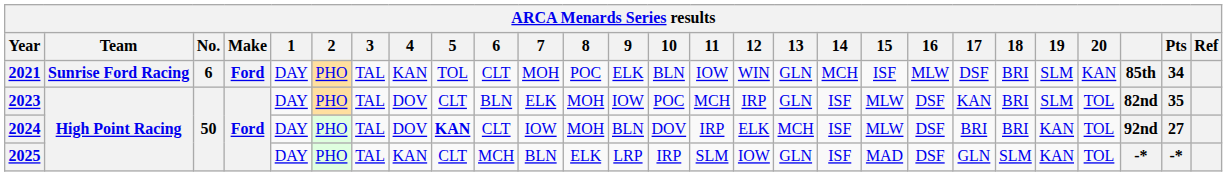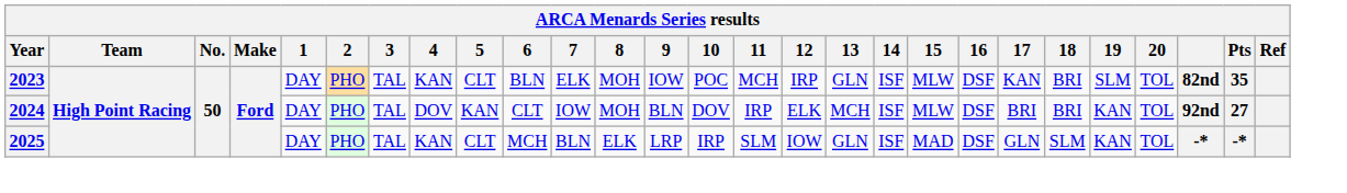 <table class="wikitable" style="text-align:center; font-size:75%">
 <tr>
 <th colspan=27><a href='#'>ARCA Menards Series</a> results</th>
 </tr>
 <tr>
 <th>Year</th>
 <th>Team</th>
 <th>No.</th>
 <th>Make</th>
 <th>1</th>
 <th>2</th>
 <th>3</th>
 <th>4</th>
 <th>5</th>
 <th>6</th>
 <th>7</th>
 <th>8</th>
 <th>9</th>
 <th>10</th>
 <th>11</th>
 <th>12</th>
 <th>13</th>
 <th>14</th>
 <th>15</th>
 <th>16</th>
 <th>17</th>
 <th>18</th>
 <th>19</th>
 <th>20</th>
 <th></th>
 <th>Pts</th>
 <th>Ref</th>
 </tr>
 <tr>
-<th><a href='#'>2021</a></th>
-<th><a href='#'>Sunrise Ford Racing</a></th>
-<th>6</th>
-<th><a href='#'>Ford</a></th>
-<td><a href='#'>DAY</a></td>
-<td style="background:#FFDF9F;"><a href='#'>PHO</a><br></td>
-<td><a href='#'>TAL</a></td>
-<td><a href='#'>KAN</a></td>
-<td><a href='#'>TOL</a></td>
-<td><a href='#'>CLT</a></td>
-<td><a href='#'>MOH</a></td>
-<td><a href='#'>POC</a></td>
-<td><a href='#'>ELK</a></td>
-<td><a href='#'>BLN</a></td>
-<td><a href='#'>IOW</a></td>
-<td><a href='#'>WIN</a></td>
-<td><a href='#'>GLN</a></td>
-<td><a href='#'>MCH</a></td>
-<td><a href='#'>ISF</a></td>
-<td><a href='#'>MLW</a></td>
-<td><a href='#'>DSF</a></td>
-<td><a href='#'>BRI</a></td>
-<td><a href='#'>SLM</a></td>
-<td><a href='#'>KAN</a></td>
-<th>85th</th>
-<th>34</th>
-<th></th>
-</tr>
-<tr>
 <th><a href='#'>2023</a></th>
 <th rowspan=3><a href='#'>High Point Racing</a></th>
 <th rowspan=3>50</th>
 <th rowspan=3><a href='#'>Ford</a></th>
 <td><a href='#'>DAY</a></td>
 <td style="background:#FFDF9F;"><a href='#'>PHO</a><br></td>
 <td><a href='#'>TAL</a></td>
-<td><a href='#'>DOV</a></td>
+<td><a href='#'>KAN</a></td>
 <td><a href='#'>CLT</a></td>
 <td><a href='#'>BLN</a></td>
 <td><a href='#'>ELK</a></td>
 <td><a href='#'>MOH</a></td>
 <td><a href='#'>IOW</a></td>
 <td><a href='#'>POC</a></td>
 <td><a href='#'>MCH</a></td>
 <td><a href='#'>IRP</a></td>
 <td><a href='#'>GLN</a></td>
 <td><a href='#'>ISF</a></td>
 <td><a href='#'>MLW</a></td>
 <td><a href='#'>DSF</a></td>
 <td><a href='#'>KAN</a></td>
 <td><a href='#'>BRI</a></td>
 <td><a href='#'>SLM</a></td>
 <td><a href='#'>TOL</a></td>
 <th>82nd</th>
 <th>35</th>
 <th></th>
 </tr>
 <tr>
 <th><a href='#'>2024</a></th>
 <td><a href='#'>DAY</a></td>
 <td style="background:#DFFFDF;"><a href='#'>PHO</a><br></td>
 <td><a href='#'>TAL</a></td>
 <td><a href='#'>DOV</a></td>
-<td><strong><a href='#'>KAN</a></strong></td>
+<td><a href='#'>KAN</a></td>
 <td><a href='#'>CLT</a></td>
 <td><a href='#'>IOW</a></td>
 <td><a href='#'>MOH</a></td>
 <td><a href='#'>BLN</a></td>
 <td><a href='#'>DOV</a></td>
 <td><a href='#'>IRP</a></td>
 <td><a href='#'>ELK</a></td>
 <td><a href='#'>MCH</a></td>
 <td><a href='#'>ISF</a></td>
 <td><a href='#'>MLW</a></td>
 <td><a href='#'>DSF</a></td>
 <td><a href='#'>BRI</a></td>
 <td><a href='#'>BRI</a></td>
 <td><a href='#'>KAN</a></td>
 <td><a href='#'>TOL</a></td>
 <th>92nd</th>
 <th>27</th>
 <th></th>
 </tr>
 <tr>
 <th><a href='#'>2025</a></th>
 <td><a href='#'>DAY</a></td>
 <td style="background:#DFFFDF;"><a href='#'>PHO</a><br></td>
 <td><a href='#'>TAL</a></td>
 <td><a href='#'>KAN</a></td>
 <td><a href='#'>CLT</a></td>
 <td><a href='#'>MCH</a></td>
 <td><a href='#'>BLN</a></td>
 <td><a href='#'>ELK</a></td>
 <td><a href='#'>LRP</a></td>
 <td><a href='#'>IRP</a></td>
 <td><a href='#'>SLM</a></td>
 <td><a href='#'>IOW</a></td>
 <td><a href='#'>GLN</a></td>
 <td><a href='#'>ISF</a></td>
 <td><a href='#'>MAD</a></td>
 <td><a href='#'>DSF</a></td>
 <td><a href='#'>GLN</a></td>
 <td><a href='#'>SLM</a></td>
 <td><a href='#'>KAN</a></td>
 <td><a href='#'>TOL</a></td>
 <th>-*</th>
 <th>-*</th>
 <th></th>
 </tr>
 </table>
